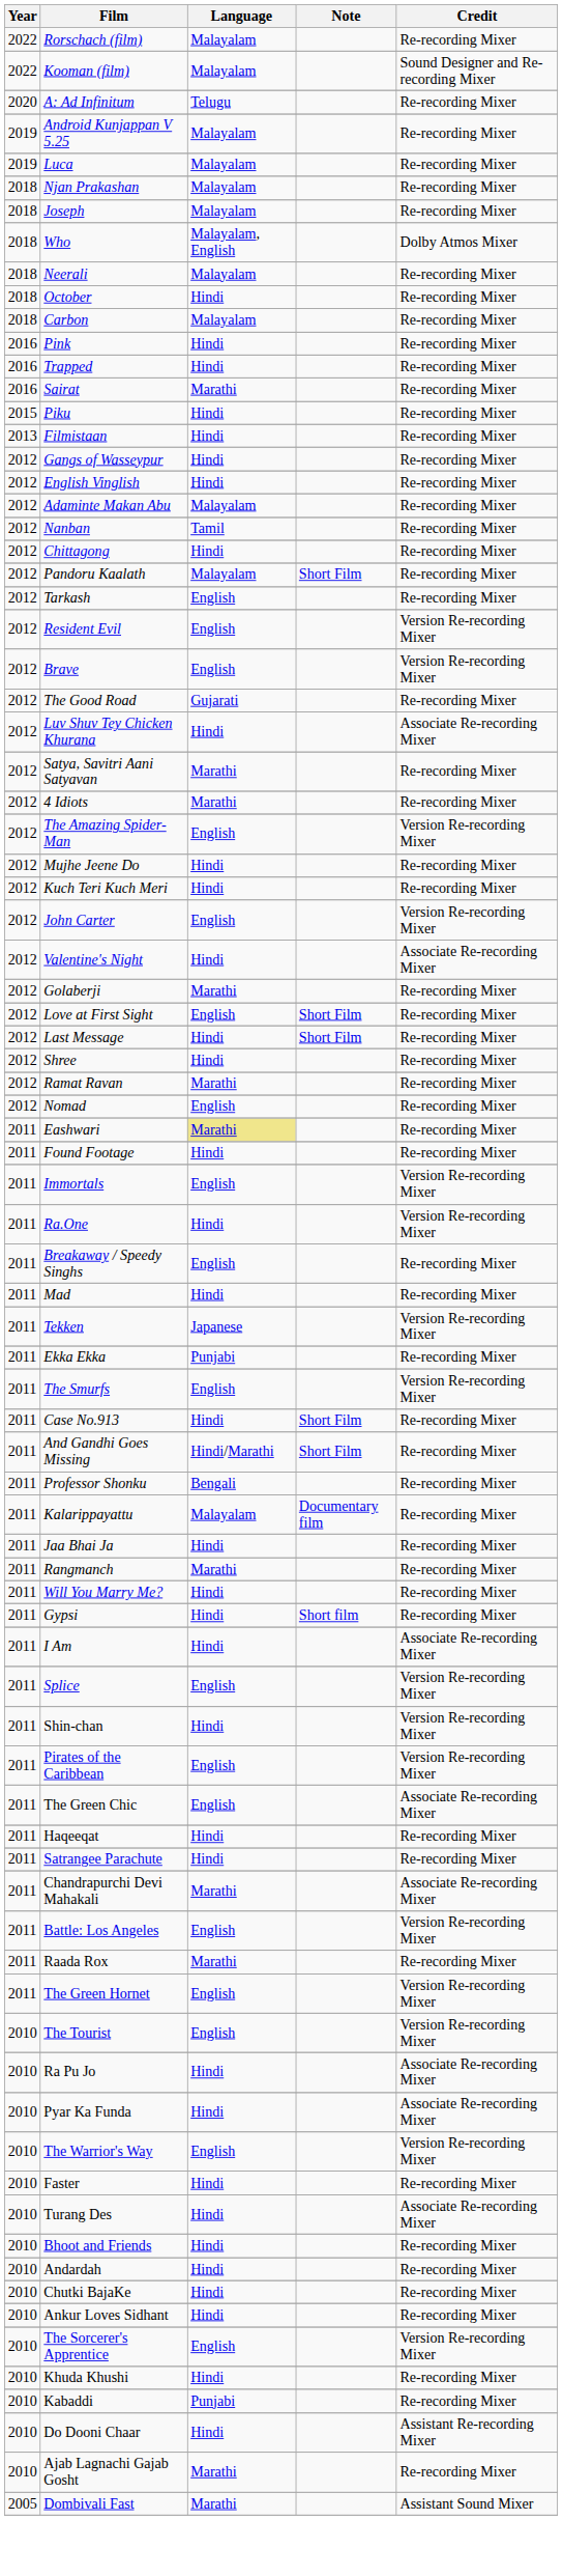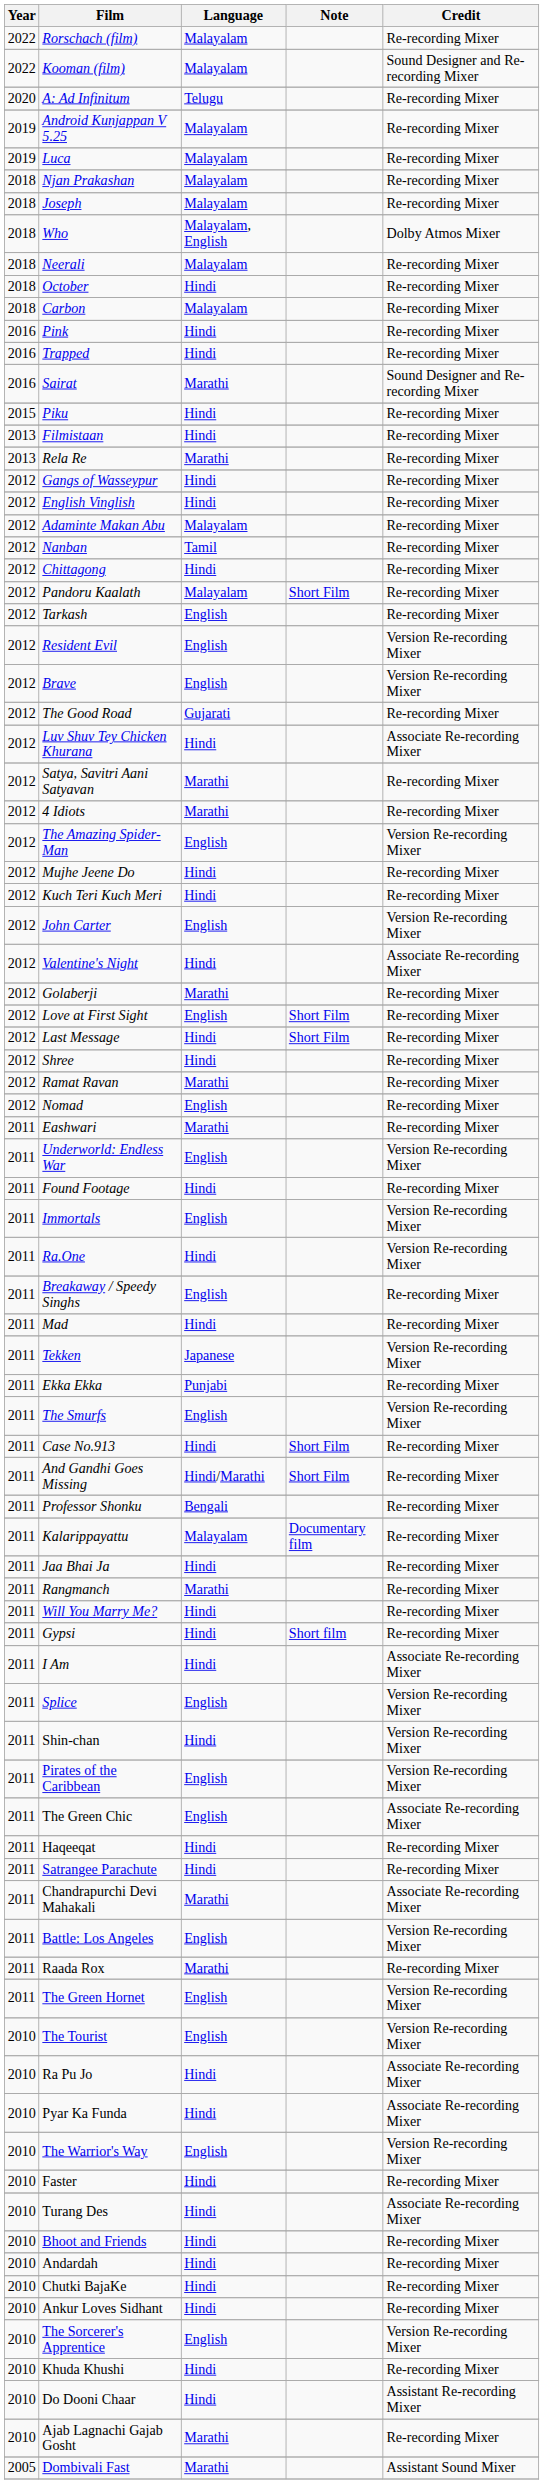 <table class="wikitable" border="1">
 <tr>
 <th>Year</th>
 <th>Film</th>
 <th>Language</th>
 <th>Note</th>
 <th>Credit</th>
 </tr>
 <tr>
 <td>2022</td>
 <td><em><a href='#'>Rorschach (film)</a></em></td>
 <td><a href='#'>Malayalam</a></td>
 <td></td>
 <td>Re-recording Mixer</td>
 </tr>
 <tr>
 </tr>
 <tr>
 <td>2022</td>
 <td><em><a href='#'>Kooman (film)</a></em></td>
 <td><a href='#'>Malayalam</a></td>
 <td></td>
 <td>Sound Designer and Re-recording Mixer</td>
 </tr>
 <tr>
 </tr>
 <tr>
 <td>2020</td>
 <td><em><a href='#'>A: Ad Infinitum</a></em></td>
 <td><a href='#'>Telugu</a></td>
 <td></td>
 <td>Re-recording Mixer</td>
 </tr>
 <tr>
 </tr>
 <tr>
 <td>2019</td>
 <td><em><a href='#'>Android Kunjappan V 5.25</a></em></td>
 <td><a href='#'>Malayalam</a></td>
 <td></td>
 <td>Re-recording Mixer</td>
 </tr>
 <tr>
 </tr>
 <tr>
 <td>2019</td>
 <td><em><a href='#'>Luca</a></em></td>
 <td><a href='#'>Malayalam</a></td>
 <td></td>
 <td>Re-recording Mixer</td>
 </tr>
 <tr>
 </tr>
 <tr>
 <td>2018</td>
 <td><em><a href='#'>Njan Prakashan</a></em></td>
 <td><a href='#'>Malayalam</a></td>
 <td></td>
 <td>Re-recording Mixer</td>
 </tr>
 <tr>
 </tr>
 <tr>
 <td>2018</td>
 <td><em><a href='#'>Joseph</a></em></td>
 <td><a href='#'>Malayalam</a></td>
 <td></td>
 <td>Re-recording Mixer</td>
 </tr>
 <tr>
 </tr>
 <tr>
 <td>2018</td>
 <td><em><a href='#'>Who</a></em></td>
 <td><a href='#'>Malayalam</a>, <a href='#'>English</a></td>
 <td></td>
 <td>Dolby Atmos Mixer</td>
 </tr>
 <tr>
 </tr>
 <tr>
 <td>2018</td>
 <td><em><a href='#'>Neerali</a></em></td>
 <td><a href='#'>Malayalam</a></td>
 <td></td>
 <td>Re-recording Mixer</td>
 </tr>
 <tr>
 </tr>
 <tr>
 <td>2018</td>
 <td><em><a href='#'>October</a></em></td>
 <td><a href='#'>Hindi</a></td>
 <td></td>
 <td>Re-recording Mixer</td>
 </tr>
 <tr>
 </tr>
 <tr>
 <td>2018</td>
 <td><em><a href='#'>Carbon</a></em></td>
 <td><a href='#'>Malayalam</a></td>
 <td></td>
 <td>Re-recording Mixer</td>
 </tr>
 <tr>
 </tr>
 <tr>
 <td>2016</td>
 <td><em><a href='#'>Pink</a></em></td>
 <td><a href='#'>Hindi</a></td>
 <td></td>
 <td>Re-recording Mixer</td>
 </tr>
 <tr>
 </tr>
 <tr>
 <td>2016</td>
 <td><em><a href='#'>Trapped</a></em></td>
 <td><a href='#'>Hindi</a></td>
 <td></td>
 <td>Re-recording Mixer</td>
 </tr>
 <tr>
 </tr>
 <tr>
 <td>2016</td>
 <td><em><a href='#'>Sairat</a></em></td>
 <td><a href='#'>Marathi</a></td>
 <td></td>
-<td>Re-recording Mixer</td>
+<td>Sound Designer and Re-recording Mixer</td>
 </tr>
 <tr>
 </tr>
 <tr>
 <td>2015</td>
 <td><em><a href='#'>Piku</a></em></td>
 <td><a href='#'>Hindi</a></td>
 <td></td>
 <td>Re-recording Mixer</td>
 </tr>
 <tr>
 </tr>
 <tr>
 <td>2013</td>
 <td><em><a href='#'>Filmistaan</a></em></td>
 <td><a href='#'>Hindi</a></td>
 <td></td>
 <td>Re-recording Mixer</td>
 </tr>
 <tr>
+</tr>
+<tr>
+<td>2013</td>
+<td><em>Rela Re</em></td>
+<td><a href='#'>Marathi</a></td>
+<td></td>
+<td>Re-recording Mixer</td>
 </tr>
 <tr>
 </tr>
 <tr>
 <td>2012</td>
 <td><em><a href='#'>Gangs of Wasseypur</a></em></td>
 <td><a href='#'>Hindi</a></td>
 <td></td>
 <td>Re-recording Mixer</td>
 </tr>
 <tr>
 </tr>
 <tr>
 <td>2012</td>
 <td><em><a href='#'>English Vinglish</a></em></td>
 <td><a href='#'>Hindi</a></td>
 <td></td>
 <td>Re-recording Mixer</td>
 </tr>
 <tr>
 </tr>
 <tr>
 <td>2012</td>
 <td><em><a href='#'>Adaminte Makan Abu</a></em></td>
 <td><a href='#'>Malayalam</a></td>
 <td></td>
 <td>Re-recording Mixer</td>
 </tr>
 <tr>
 </tr>
 <tr>
 <td>2012</td>
 <td><em><a href='#'>Nanban</a></em></td>
 <td><a href='#'>Tamil</a></td>
 <td></td>
 <td>Re-recording Mixer</td>
 </tr>
 <tr>
 </tr>
 <tr>
 <td>2012</td>
 <td><em><a href='#'>Chittagong</a></em></td>
 <td><a href='#'>Hindi</a></td>
 <td></td>
 <td>Re-recording Mixer</td>
 </tr>
 <tr>
 </tr>
 <tr>
 <td>2012</td>
 <td><em>Pandoru Kaalath</em></td>
 <td><a href='#'>Malayalam</a></td>
 <td><a href='#'>Short Film</a></td>
 <td>Re-recording Mixer</td>
 </tr>
 <tr>
 </tr>
 <tr>
 <td>2012</td>
 <td><em>Tarkash</em></td>
 <td><a href='#'>English</a></td>
 <td></td>
 <td>Re-recording Mixer</td>
 </tr>
 <tr>
 </tr>
 <tr>
 <td>2012</td>
 <td><em><a href='#'>Resident Evil</a></em></td>
 <td><a href='#'>English</a></td>
 <td></td>
 <td>Version Re-recording Mixer</td>
 </tr>
 <tr>
 </tr>
 <tr>
 <td>2012</td>
 <td><em><a href='#'>Brave</a></em></td>
 <td><a href='#'>English</a></td>
 <td></td>
 <td>Version Re-recording Mixer</td>
 </tr>
 <tr>
 </tr>
 <tr>
 <td>2012</td>
 <td><em>The Good Road</em></td>
 <td><a href='#'>Gujarati</a></td>
 <td></td>
 <td>Re-recording Mixer</td>
 </tr>
 <tr>
 </tr>
 <tr>
 <td>2012</td>
 <td><em><a href='#'>Luv Shuv Tey Chicken Khurana</a></em></td>
 <td><a href='#'>Hindi</a></td>
 <td></td>
 <td>Associate Re-recording Mixer</td>
 </tr>
 <tr>
 </tr>
 <tr>
 <td>2012</td>
 <td><em>Satya, Savitri Aani Satyavan</em></td>
 <td><a href='#'>Marathi</a></td>
 <td></td>
 <td>Re-recording Mixer</td>
 </tr>
 <tr>
 </tr>
 <tr>
 <td>2012</td>
 <td><em>4 Idiots</em></td>
 <td><a href='#'>Marathi</a></td>
 <td></td>
 <td>Re-recording Mixer</td>
 </tr>
 <tr>
 </tr>
 <tr>
 <td>2012</td>
 <td><em><a href='#'>The Amazing Spider-Man</a></em></td>
 <td><a href='#'>English</a></td>
 <td></td>
 <td>Version Re-recording Mixer</td>
 </tr>
 <tr>
 </tr>
 <tr>
 <td>2012</td>
 <td><em>Mujhe Jeene Do</em></td>
 <td><a href='#'>Hindi</a></td>
 <td></td>
 <td>Re-recording Mixer</td>
 </tr>
 <tr>
 </tr>
 <tr>
 <td>2012</td>
 <td><em>Kuch Teri Kuch Meri</em></td>
 <td><a href='#'>Hindi</a></td>
 <td></td>
 <td>Re-recording Mixer</td>
 </tr>
 <tr>
 </tr>
 <tr>
 <td>2012</td>
 <td><em><a href='#'>John Carter</a></em></td>
 <td><a href='#'>English</a></td>
 <td></td>
 <td>Version Re-recording Mixer</td>
 </tr>
 <tr>
 </tr>
 <tr>
 <td>2012</td>
 <td><em><a href='#'>Valentine's Night</a></em></td>
 <td><a href='#'>Hindi</a></td>
 <td></td>
 <td>Associate Re-recording Mixer</td>
 </tr>
 <tr>
 </tr>
 <tr>
 <td>2012</td>
 <td><em>Golaberji</em></td>
 <td><a href='#'>Marathi</a></td>
 <td></td>
 <td>Re-recording Mixer</td>
 </tr>
 <tr>
 </tr>
 <tr>
 <td>2012</td>
 <td><em>Love at First Sight</em></td>
 <td><a href='#'>English</a></td>
 <td><a href='#'>Short Film</a></td>
 <td>Re-recording Mixer</td>
 </tr>
 <tr>
 </tr>
 <tr>
 <td>2012</td>
 <td><em>Last Message</em></td>
 <td><a href='#'>Hindi</a></td>
 <td><a href='#'>Short Film</a></td>
 <td>Re-recording Mixer</td>
 </tr>
 <tr>
 </tr>
 <tr>
 <td>2012</td>
 <td><em>Shree</em></td>
 <td><a href='#'>Hindi</a></td>
 <td></td>
 <td>Re-recording Mixer</td>
 </tr>
 <tr>
 </tr>
 <tr>
 <td>2012</td>
 <td><em>Ramat Ravan</em></td>
 <td><a href='#'>Marathi</a></td>
 <td></td>
 <td>Re-recording Mixer</td>
 </tr>
 <tr>
 </tr>
 <tr>
 <td>2012</td>
 <td><em>Nomad</em></td>
 <td><a href='#'>English</a></td>
 <td></td>
 <td>Re-recording Mixer</td>
 </tr>
 <tr>
 </tr>
 <tr>
 <td>2011</td>
 <td><em>Eashwari</em></td>
-<td style="background: khaki;"><a href='#'>Marathi</a></td>
+<td><a href='#'>Marathi</a></td>
 <td></td>
 <td>Re-recording Mixer</td>
 </tr>
 <tr>
+</tr>
+<tr>
+<td>2011</td>
+<td><em><a href='#'>Underworld: Endless War</a></em></td>
+<td><a href='#'>English</a></td>
+<td></td>
+<td>Version Re-recording Mixer</td>
 </tr>
 <tr>
 </tr>
 <tr>
 <td>2011</td>
 <td><em>Found Footage</em></td>
 <td><a href='#'>Hindi</a></td>
 <td></td>
 <td>Re-recording Mixer</td>
 </tr>
 <tr>
 </tr>
 <tr>
 <td>2011</td>
 <td><em><a href='#'>Immortals</a></em></td>
 <td><a href='#'>English</a></td>
 <td></td>
 <td>Version Re-recording Mixer</td>
 </tr>
 <tr>
 </tr>
 <tr>
 <td>2011</td>
 <td><em><a href='#'>Ra.One</a></em></td>
 <td><a href='#'>Hindi</a></td>
 <td></td>
 <td>Version Re-recording Mixer</td>
 </tr>
 <tr>
 </tr>
 <tr>
 <td>2011</td>
 <td><em><a href='#'>Breakaway</a> / Speedy Singhs</em></td>
 <td><a href='#'>English</a></td>
 <td></td>
 <td>Re-recording Mixer</td>
 </tr>
 <tr>
 </tr>
 <tr>
 <td>2011</td>
 <td><em>Mad</em></td>
 <td><a href='#'>Hindi</a></td>
 <td></td>
 <td>Re-recording Mixer</td>
 </tr>
 <tr>
 </tr>
 <tr>
 <td>2011</td>
 <td><em><a href='#'>Tekken</a></em></td>
 <td><a href='#'>Japanese</a></td>
 <td></td>
 <td>Version Re-recording Mixer</td>
 </tr>
 <tr>
 </tr>
 <tr>
 <td>2011</td>
 <td><em>Ekka Ekka</em></td>
 <td><a href='#'>Punjabi</a></td>
 <td></td>
 <td>Re-recording Mixer</td>
 </tr>
 <tr>
 </tr>
 <tr>
 <td>2011</td>
 <td><em><a href='#'>The Smurfs</a></em></td>
 <td><a href='#'>English</a></td>
 <td></td>
 <td>Version Re-recording Mixer</td>
 </tr>
 <tr>
 </tr>
 <tr>
 <td>2011</td>
 <td><em>Case No.913</em></td>
 <td><a href='#'>Hindi</a></td>
 <td><a href='#'>Short Film</a></td>
 <td>Re-recording Mixer</td>
 </tr>
 <tr>
 </tr>
 <tr>
 <td>2011</td>
 <td><em>And Gandhi Goes Missing</em></td>
 <td><a href='#'>Hindi</a>/<a href='#'>Marathi</a></td>
 <td><a href='#'>Short Film</a></td>
 <td>Re-recording Mixer</td>
 </tr>
 <tr>
 </tr>
 <tr>
 <td>2011</td>
 <td><em>Professor Shonku</em></td>
 <td><a href='#'>Bengali</a></td>
 <td></td>
 <td>Re-recording Mixer</td>
 </tr>
 <tr>
 </tr>
 <tr>
 <td>2011</td>
 <td><em>Kalarippayattu</em></td>
 <td><a href='#'>Malayalam</a></td>
 <td><a href='#'>Documentary film</a></td>
 <td>Re-recording Mixer</td>
 </tr>
 <tr>
 </tr>
 <tr>
 <td>2011</td>
 <td><em>Jaa Bhai Ja</em></td>
 <td><a href='#'>Hindi</a></td>
 <td></td>
 <td>Re-recording Mixer</td>
 </tr>
 <tr>
 </tr>
 <tr>
 <td>2011</td>
 <td><em>Rangmanch</em></td>
 <td><a href='#'>Marathi</a></td>
 <td></td>
 <td>Re-recording Mixer</td>
 </tr>
 <tr>
 </tr>
 <tr>
 <td>2011</td>
 <td><em><a href='#'>Will You Marry Me?</a></em></td>
 <td><a href='#'>Hindi</a></td>
 <td></td>
 <td>Re-recording Mixer</td>
 </tr>
 <tr>
 </tr>
 <tr>
 <td>2011</td>
 <td><em>Gypsi</em></td>
 <td><a href='#'>Hindi</a></td>
 <td><a href='#'>Short film</a></td>
 <td>Re-recording Mixer</td>
 </tr>
 <tr>
 </tr>
 <tr>
 <td>2011</td>
 <td><em>I Am</em></td>
 <td><a href='#'>Hindi</a></td>
 <td></td>
 <td>Associate Re-recording Mixer</td>
 </tr>
 <tr>
 </tr>
 <tr>
 <td>2011</td>
 <td><em><a href='#'>Splice</a></em></td>
 <td><a href='#'>English</a></td>
 <td></td>
 <td>Version Re-recording Mixer</td>
 </tr>
 <tr>
 </tr>
 <tr>
 <td>2011</td>
 <td>Shin-chan<em></td>
 <td><a href='#'>Hindi</a></td>
 <td></td>
 <td>Version Re-recording Mixer</td>
 </tr>
 <tr>
 </tr>
 <tr>
 <td>2011</td>
 <td></em><a href='#'>Pirates of the Caribbean</a><em></td>
 <td><a href='#'>English</a></td>
 <td></td>
 <td>Version Re-recording Mixer</td>
 </tr>
 <tr>
 </tr>
 <tr>
 <td>2011</td>
 <td></em>The Green Chic<em></td>
 <td><a href='#'>English</a></td>
 <td></td>
 <td>Associate Re-recording Mixer</td>
 </tr>
 <tr>
 </tr>
 <tr>
 <td>2011</td>
 <td></em>Haqeeqat<em></td>
 <td><a href='#'>Hindi</a></td>
 <td></td>
 <td>Re-recording Mixer</td>
 </tr>
 <tr>
 </tr>
 <tr>
 <td>2011</td>
 <td></em><a href='#'>Satrangee Parachute</a><em></td>
 <td><a href='#'>Hindi</a></td>
 <td></td>
 <td>Re-recording Mixer</td>
 </tr>
 <tr>
 </tr>
 <tr>
 <td>2011</td>
 <td></em>Chandrapurchi Devi Mahakali<em></td>
 <td><a href='#'>Marathi</a></td>
 <td></td>
 <td>Associate Re-recording Mixer</td>
 </tr>
 <tr>
 </tr>
 <tr>
 <td>2011</td>
 <td></em><a href='#'>Battle: Los Angeles</a><em></td>
 <td><a href='#'>English</a></td>
 <td></td>
 <td>Version Re-recording Mixer</td>
 </tr>
 <tr>
 </tr>
 <tr>
 <td>2011</td>
 <td></em>Raada Rox<em></td>
 <td><a href='#'>Marathi</a></td>
 <td></td>
 <td>Re-recording Mixer</td>
 </tr>
 <tr>
 </tr>
 <tr>
 <td>2011</td>
 <td></em><a href='#'>The Green Hornet</a><em></td>
 <td><a href='#'>English</a></td>
 <td></td>
 <td>Version Re-recording Mixer</td>
 </tr>
 <tr>
 </tr>
 <tr>
 <td>2010</td>
 <td></em><a href='#'>The Tourist</a><em></td>
 <td><a href='#'>English</a></td>
 <td></td>
 <td>Version Re-recording Mixer</td>
 </tr>
 <tr>
 </tr>
 <tr>
 <td>2010</td>
 <td></em>Ra Pu Jo<em></td>
 <td><a href='#'>Hindi</a></td>
 <td></td>
 <td>Associate Re-recording Mixer</td>
 </tr>
 <tr>
 </tr>
 <tr>
 <td>2010</td>
 <td></em>Pyar Ka Funda<em></td>
 <td><a href='#'>Hindi</a></td>
 <td></td>
 <td>Associate Re-recording Mixer</td>
 </tr>
 <tr>
 </tr>
 <tr>
 <td>2010</td>
 <td></em><a href='#'>The Warrior's Way</a><em></td>
 <td><a href='#'>English</a></td>
 <td></td>
 <td>Version Re-recording Mixer</td>
 </tr>
 <tr>
 </tr>
 <tr>
 <td>2010</td>
 <td></em>Faster<em></td>
 <td><a href='#'>Hindi</a></td>
 <td></td>
 <td>Re-recording Mixer</td>
 </tr>
 <tr>
 </tr>
 <tr>
 <td>2010</td>
 <td></em>Turang Des<em></td>
 <td><a href='#'>Hindi</a></td>
 <td></td>
 <td>Associate Re-recording Mixer</td>
 </tr>
 <tr>
 </tr>
 <tr>
 <td>2010</td>
 <td></em><a href='#'>Bhoot and Friends</a><em></td>
 <td><a href='#'>Hindi</a></td>
 <td></td>
 <td>Re-recording Mixer</td>
 </tr>
 <tr>
 </tr>
 <tr>
 <td>2010</td>
 <td></em>Andardah<em></td>
 <td><a href='#'>Hindi</a></td>
 <td></td>
 <td>Re-recording Mixer</td>
 </tr>
 <tr>
 </tr>
 <tr>
 <td>2010</td>
 <td></em>Chutki BajaKe<em></td>
 <td><a href='#'>Hindi</a></td>
 <td></td>
 <td>Re-recording Mixer</td>
 </tr>
 <tr>
 </tr>
 <tr>
 <td>2010</td>
 <td></em>Ankur Loves Sidhant<em></td>
 <td><a href='#'>Hindi</a></td>
 <td></td>
 <td>Re-recording Mixer</td>
 </tr>
 <tr>
 </tr>
 <tr>
 <td>2010</td>
 <td></em><a href='#'>The Sorcerer's Apprentice</a><em></td>
 <td><a href='#'>English</a></td>
 <td></td>
 <td>Version Re-recording Mixer</td>
 </tr>
 <tr>
 </tr>
 <tr>
 <td>2010</td>
 <td></em>Khuda Khushi<em></td>
 <td><a href='#'>Hindi</a></td>
 <td></td>
 <td>Re-recording Mixer</td>
 </tr>
 <tr>
 </tr>
 <tr>
-<td>2010</td>
-<td></em>Kabaddi<em></td>
-<td><a href='#'>Punjabi</a></td>
-<td></td>
-<td>Re-recording Mixer</td>
-</tr>
-<tr>
 </tr>
 <tr>
 <td>2010</td>
 <td></em>Do Dooni Chaar<em></td>
 <td><a href='#'>Hindi</a></td>
 <td></td>
 <td>Assistant Re-recording Mixer</td>
 </tr>
 <tr>
 </tr>
 <tr>
 <td>2010</td>
 <td></em>Ajab Lagnachi Gajab Gosht<em></td>
 <td><a href='#'>Marathi</a></td>
 <td></td>
 <td>Re-recording Mixer</td>
 </tr>
 <tr>
 </tr>
 <tr>
 <td>2005</td>
 <td></em><a href='#'>Dombivali Fast</a><em></td>
 <td><a href='#'>Marathi</a></td>
 <td></td>
 <td>Assistant Sound Mixer</td>
 </tr>
 <tr>
 </tr>
 </table>
